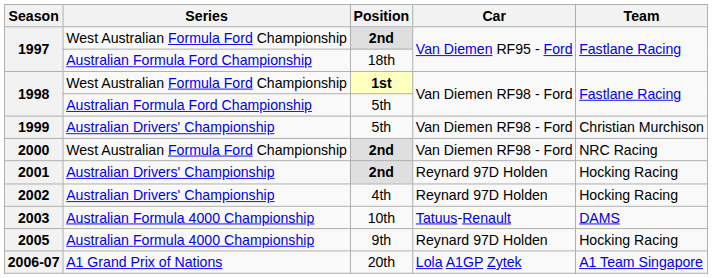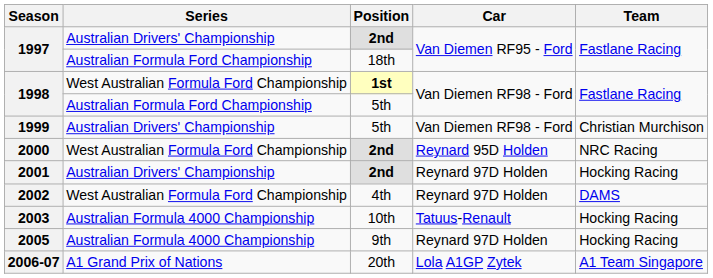 <table class="wikitable" style="font-size: 95%;">
 <tr>
 <th>Season</th>
 <th>Series</th>
 <th>Position</th>
 <th>Car</th>
 <th>Team</th>
 </tr>
 <tr>
 <th rowspan=2>1997</th>
-<td>West Australian <a href='#'>Formula Ford</a> Championship</td>
+<td><a href='#'>Australian Drivers' Championship</a></td>
 <td align="center" style="background:#dfdfdf;"><strong>2nd</strong></td>
 <td rowspan=2><a href='#'>Van Diemen</a> RF95 - <a href='#'>Ford</a></td>
 <td rowspan=2><a href='#'>Fastlane Racing</a></td>
 </tr>
 <tr>
 <td><a href='#'>Australian Formula Ford Championship</a></td>
 <td align="center">18th</td>
 </tr>
 <tr>
 <th rowspan=2>1998</th>
 <td>West Australian <a href='#'>Formula Ford</a> Championship</td>
 <td align="center" style="background:#ffffbf;"><strong>1st</strong></td>
 <td rowspan=2>Van Diemen RF98 - Ford</td>
 <td rowspan=2><a href='#'>Fastlane Racing</a></td>
 </tr>
 <tr>
 <td><a href='#'>Australian Formula Ford Championship</a></td>
 <td align="center">5th</td>
 </tr>
 <tr>
 <th>1999</th>
 <td><a href='#'>Australian Drivers' Championship</a></td>
 <td align="center">5th</td>
 <td>Van Diemen RF98 - Ford</td>
 <td>Christian Murchison</td>
 </tr>
 <tr>
 <th>2000</th>
 <td>West Australian <a href='#'>Formula Ford</a> Championship</td>
 <td align="center" style="background:#dfdfdf;"><strong>2nd</strong></td>
-<td>Van Diemen RF98 - Ford</td>
+<td><a href='#'>Reynard</a> 95D <a href='#'>Holden</a></td>
 <td>NRC Racing</td>
 </tr>
 <tr>
 <th>2001</th>
 <td><a href='#'>Australian Drivers' Championship</a></td>
 <td align="center" style="background:#dfdfdf;"><strong>2nd</strong></td>
 <td>Reynard 97D Holden</td>
 <td>Hocking Racing</td>
 </tr>
 <tr>
 <th>2002</th>
-<td><a href='#'>Australian Drivers' Championship</a></td>
+<td>West Australian <a href='#'>Formula Ford</a> Championship</td>
 <td align="center">4th</td>
 <td>Reynard 97D Holden</td>
-<td>Hocking Racing</td>
+<td><a href='#'>DAMS</a></td>
 </tr>
 <tr>
 <th>2003</th>
 <td><a href='#'>Australian Formula 4000 Championship</a></td>
 <td align="center">10th</td>
 <td><a href='#'>Tatuus</a>-<a href='#'>Renault</a></td>
-<td><a href='#'>DAMS</a></td>
+<td>Hocking Racing</td>
 </tr>
 <tr>
 <th>2005</th>
 <td><a href='#'>Australian Formula 4000 Championship</a></td>
 <td align="center">9th</td>
 <td>Reynard 97D Holden</td>
 <td>Hocking Racing</td>
 </tr>
 <tr>
 <th>2006-07</th>
 <td><a href='#'>A1 Grand Prix of Nations</a></td>
 <td align="center">20th</td>
 <td><a href='#'>Lola</a> <a href='#'>A1GP</a> <a href='#'>Zytek</a></td>
 <td><a href='#'>A1 Team Singapore</a></td>
 </tr>
 </table>
